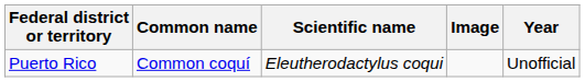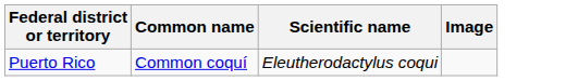 <table class="wikitable sortable">
 <tr>
 <th>Federal district<br> or territory</th>
 <th>Common name</th>
 <th>Scientific name</th>
 <th>Image</th>
-<th>Year</th>
 </tr>
 <tr>
 <td><a href='#'>Puerto Rico</a></td>
 <td><a href='#'>Common coquí</a></td>
 <td><em>Eleutherodactylus coqui</em></td>
 <td></td>
-<td>Unofficial</td>
 </tr>
 </table>
